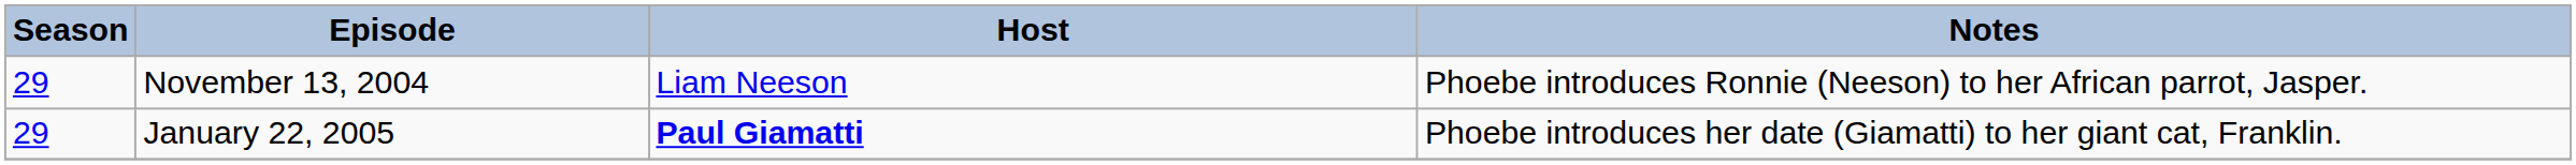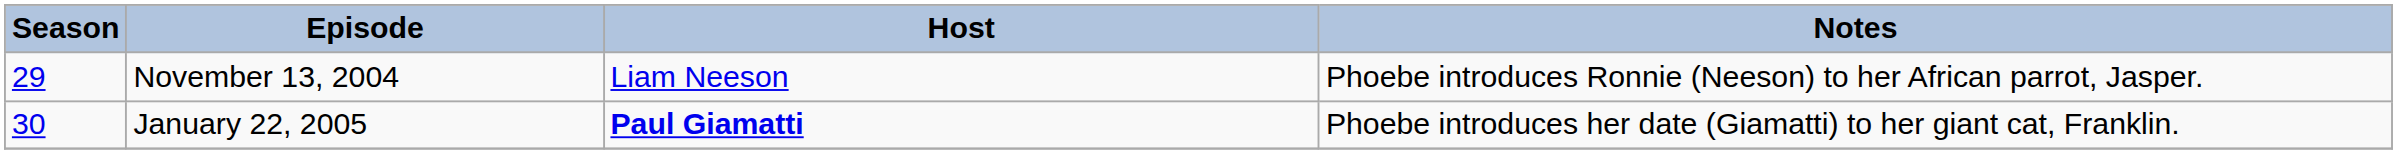 <table class="wikitable" style="width:100%;">
 <tr>
 <th style="background:#B0C4DE;" width="5%">Season</th>
 <th style="background:#B0C4DE;" width="20%">Episode</th>
 <th style="background:#B0C4DE;" width="30%">Host</th>
 <th style="background:#B0C4DE;" width="45%">Notes</th>
 </tr>
 <tr>
 <td><a href='#'>29</a></td>
 <td>November 13, 2004</td>
 <td><a href='#'>Liam Neeson</a></td>
 <td>Phoebe introduces Ronnie (Neeson) to her African parrot, Jasper.</td>
 </tr>
 <tr>
-<td><a href='#'>29</a></td>
+<td><a href='#'>30</a></td>
 <td>January 22, 2005</td>
 <td><strong><a href='#'>Paul Giamatti</a></strong></td>
 <td>Phoebe introduces her date (Giamatti) to her giant cat, Franklin.</td>
 </tr>
 <tr>
 </tr>
 </table>
